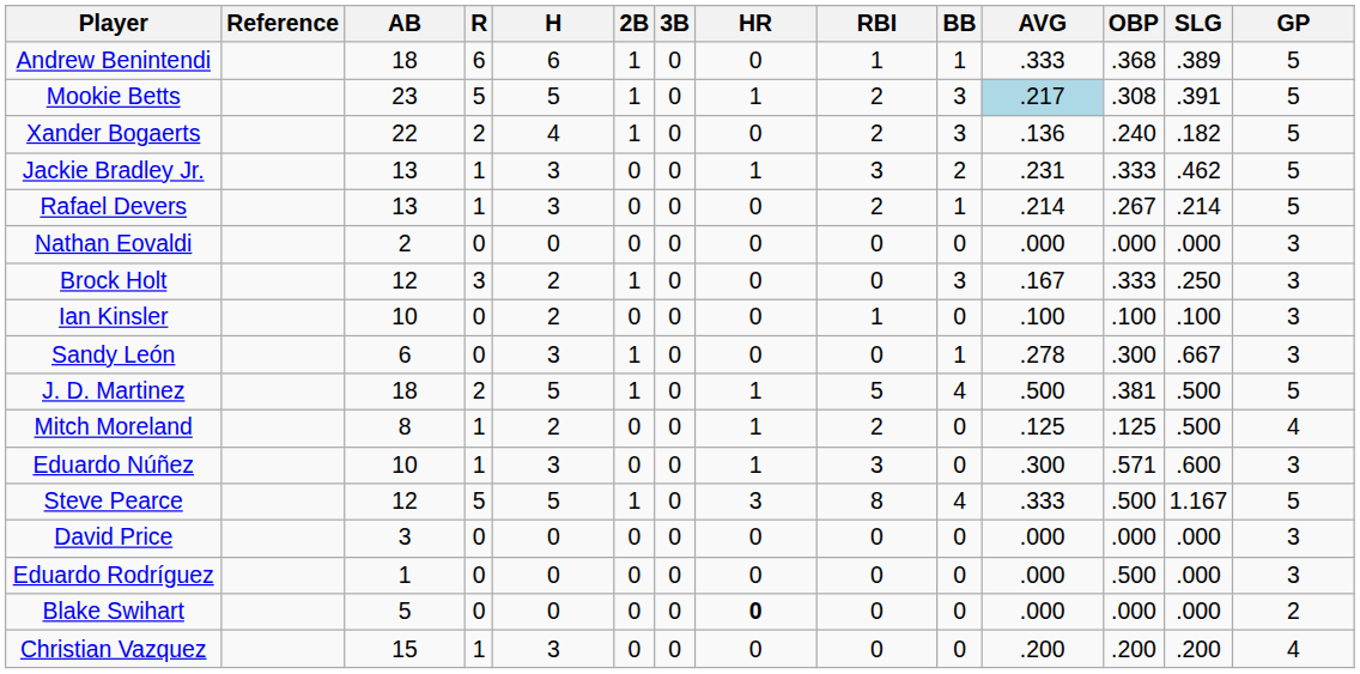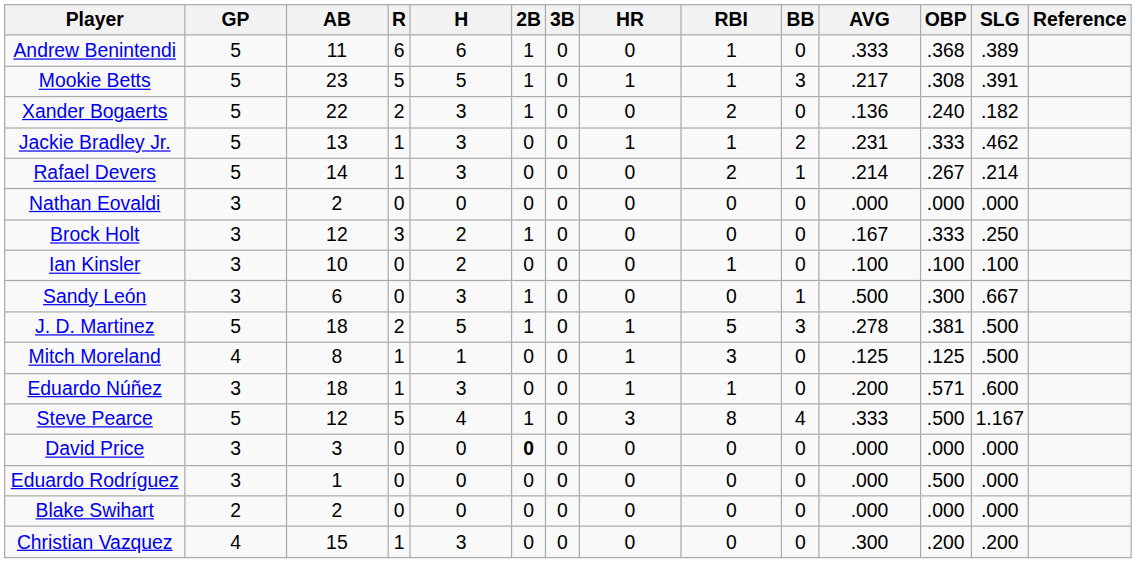 <table class="wikitable sortable" style="text-align:center">
 <tr>
 <th width="16%">Player</th>
-<th>Reference</th>
+<th width="9%">GP</th>
 <th width="9%">AB</th>
 <th>R</th>
 <th width="9%">H</th>
 <th>2B</th>
 <th>3B</th>
 <th width="9%">HR</th>
 <th width="9%">RBI</th>
 <th>BB</th>
 <th width="9%">AVG</th>
 <th>OBP</th>
 <th>SLG</th>
-<th width="9%">GP</th>
+<th>Reference</th>
 </tr>
 <tr>
 <td><a href='#'>Andrew Benintendi</a></td>
-<td></td>
-<td>18</td>
+<td>5</td>
+<td>11</td>
 <td>6</td>
 <td>6</td>
 <td>1</td>
 <td>0</td>
 <td>0</td>
 <td>1</td>
-<td>1</td>
+<td>0</td>
 <td>.333</td>
 <td>.368</td>
 <td>.389</td>
-<td>5</td>
+<td></td>
 </tr>
 <tr>
 <td><a href='#'>Mookie Betts</a></td>
-<td></td>
+<td>5</td>
 <td>23</td>
 <td>5</td>
 <td>5</td>
 <td>1</td>
 <td>0</td>
 <td>1</td>
-<td>2</td>
+<td>1</td>
 <td>3</td>
-<td style="background: lightblue;">.217</td>
+<td>.217</td>
 <td>.308</td>
 <td>.391</td>
-<td>5</td>
+<td></td>
 </tr>
 <tr>
 <td><a href='#'>Xander Bogaerts</a></td>
-<td></td>
+<td>5</td>
 <td>22</td>
 <td>2</td>
-<td>4</td>
+<td>3</td>
 <td>1</td>
 <td>0</td>
 <td>0</td>
 <td>2</td>
-<td>3</td>
+<td>0</td>
 <td>.136</td>
 <td>.240</td>
 <td>.182</td>
-<td>5</td>
+<td></td>
 </tr>
 <tr>
 <td><a href='#'>Jackie Bradley Jr.</a></td>
-<td></td>
+<td>5</td>
 <td>13</td>
 <td>1</td>
 <td>3</td>
 <td>0</td>
 <td>0</td>
 <td>1</td>
-<td>3</td>
+<td>1</td>
 <td>2</td>
 <td>.231</td>
 <td>.333</td>
 <td>.462</td>
-<td>5</td>
+<td></td>
 </tr>
 <tr>
 <td><a href='#'>Rafael Devers</a></td>
-<td></td>
-<td>13</td>
+<td>5</td>
+<td>14</td>
 <td>1</td>
 <td>3</td>
 <td>0</td>
 <td>0</td>
 <td>0</td>
 <td>2</td>
 <td>1</td>
 <td>.214</td>
 <td>.267</td>
 <td>.214</td>
-<td>5</td>
+<td></td>
 </tr>
 <tr>
 <td><a href='#'>Nathan Eovaldi</a></td>
-<td></td>
+<td>3</td>
 <td>2</td>
 <td>0</td>
 <td>0</td>
 <td>0</td>
 <td>0</td>
 <td>0</td>
 <td>0</td>
 <td>0</td>
 <td>.000</td>
 <td>.000</td>
 <td>.000</td>
-<td>3</td>
+<td></td>
 </tr>
 <tr>
 <td><a href='#'>Brock Holt</a></td>
-<td></td>
+<td>3</td>
 <td>12</td>
 <td>3</td>
 <td>2</td>
 <td>1</td>
 <td>0</td>
 <td>0</td>
 <td>0</td>
-<td>3</td>
+<td>0</td>
 <td>.167</td>
 <td>.333</td>
 <td>.250</td>
-<td>3</td>
+<td></td>
 </tr>
 <tr>
 <td><a href='#'>Ian Kinsler</a></td>
-<td></td>
+<td>3</td>
 <td>10</td>
 <td>0</td>
 <td>2</td>
 <td>0</td>
 <td>0</td>
 <td>0</td>
 <td>1</td>
 <td>0</td>
 <td>.100</td>
 <td>.100</td>
 <td>.100</td>
-<td>3</td>
+<td></td>
 </tr>
 <tr>
 <td><a href='#'>Sandy León</a></td>
-<td></td>
+<td>3</td>
 <td>6</td>
 <td>0</td>
 <td>3</td>
 <td>1</td>
 <td>0</td>
 <td>0</td>
 <td>0</td>
 <td>1</td>
-<td>.278</td>
+<td>.500</td>
 <td>.300</td>
 <td>.667</td>
-<td>3</td>
+<td></td>
 </tr>
 <tr>
 <td><a href='#'>J. D. Martinez</a></td>
-<td></td>
+<td>5</td>
 <td>18</td>
 <td>2</td>
 <td>5</td>
 <td>1</td>
 <td>0</td>
 <td>1</td>
 <td>5</td>
-<td>4</td>
-<td>.500</td>
+<td>3</td>
+<td>.278</td>
 <td>.381</td>
 <td>.500</td>
-<td>5</td>
+<td></td>
 </tr>
 <tr>
 <td><a href='#'>Mitch Moreland</a></td>
-<td></td>
+<td>4</td>
 <td>8</td>
 <td>1</td>
-<td>2</td>
+<td>1</td>
 <td>0</td>
 <td>0</td>
 <td>1</td>
-<td>2</td>
+<td>3</td>
 <td>0</td>
 <td>.125</td>
 <td>.125</td>
 <td>.500</td>
-<td>4</td>
+<td></td>
 </tr>
 <tr>
 <td><a href='#'>Eduardo Núñez</a></td>
-<td></td>
-<td>10</td>
+<td>3</td>
+<td>18</td>
 <td>1</td>
 <td>3</td>
 <td>0</td>
 <td>0</td>
 <td>1</td>
-<td>3</td>
+<td>1</td>
 <td>0</td>
-<td>.300</td>
+<td>.200</td>
 <td>.571</td>
 <td>.600</td>
-<td>3</td>
+<td></td>
 </tr>
 <tr>
 <td><a href='#'>Steve Pearce</a></td>
-<td></td>
+<td>5</td>
 <td>12</td>
 <td>5</td>
-<td>5</td>
+<td>4</td>
 <td>1</td>
 <td>0</td>
 <td>3</td>
 <td>8</td>
 <td>4</td>
 <td>.333</td>
 <td>.500</td>
 <td>1.167</td>
-<td>5</td>
+<td></td>
 </tr>
 <tr>
 <td><a href='#'>David Price</a></td>
-<td></td>
+<td>3</td>
 <td>3</td>
 <td>0</td>
 <td>0</td>
-<td>0</td>
+<td><strong>0</strong></td>
 <td>0</td>
 <td>0</td>
 <td>0</td>
 <td>0</td>
 <td>.000</td>
 <td>.000</td>
 <td>.000</td>
-<td>3</td>
+<td></td>
 </tr>
 <tr>
 <td><a href='#'>Eduardo Rodríguez</a></td>
-<td></td>
+<td>3</td>
 <td>1</td>
 <td>0</td>
 <td>0</td>
 <td>0</td>
 <td>0</td>
 <td>0</td>
 <td>0</td>
 <td>0</td>
 <td>.000</td>
 <td>.500</td>
 <td>.000</td>
-<td>3</td>
+<td></td>
 </tr>
 <tr>
 <td><a href='#'>Blake Swihart</a></td>
-<td></td>
-<td>5</td>
+<td>2</td>
+<td>2</td>
 <td>0</td>
 <td>0</td>
 <td>0</td>
 <td>0</td>
-<td><strong>0</strong></td>
+<td>0</td>
 <td>0</td>
 <td>0</td>
 <td>.000</td>
 <td>.000</td>
 <td>.000</td>
-<td>2</td>
+<td></td>
 </tr>
 <tr>
 <td><a href='#'>Christian Vazquez</a></td>
-<td></td>
+<td>4</td>
 <td>15</td>
 <td>1</td>
 <td>3</td>
 <td>0</td>
 <td>0</td>
 <td>0</td>
 <td>0</td>
 <td>0</td>
+<td>.300</td>
 <td>.200</td>
 <td>.200</td>
-<td>.200</td>
-<td>4</td>
+<td></td>
 </tr>
 </table>
